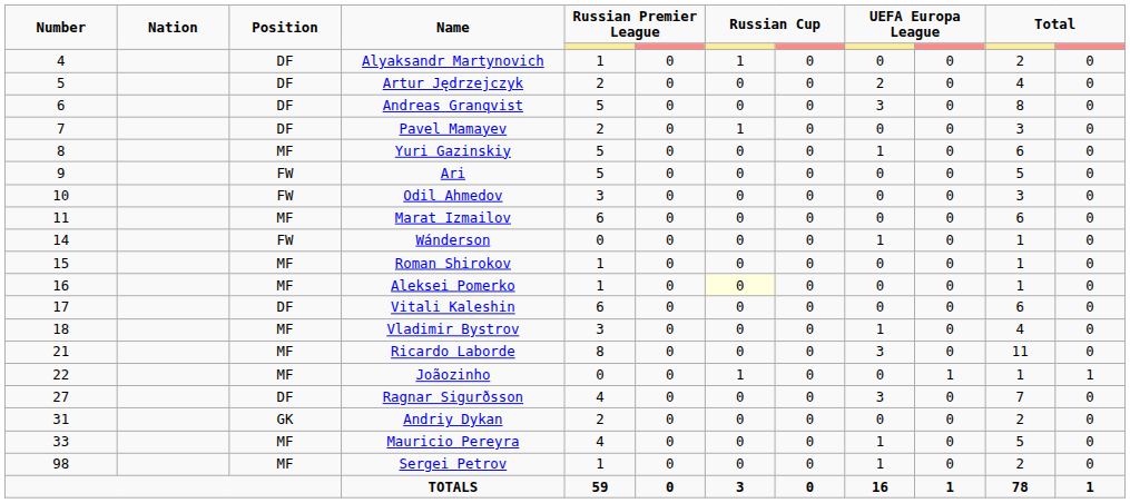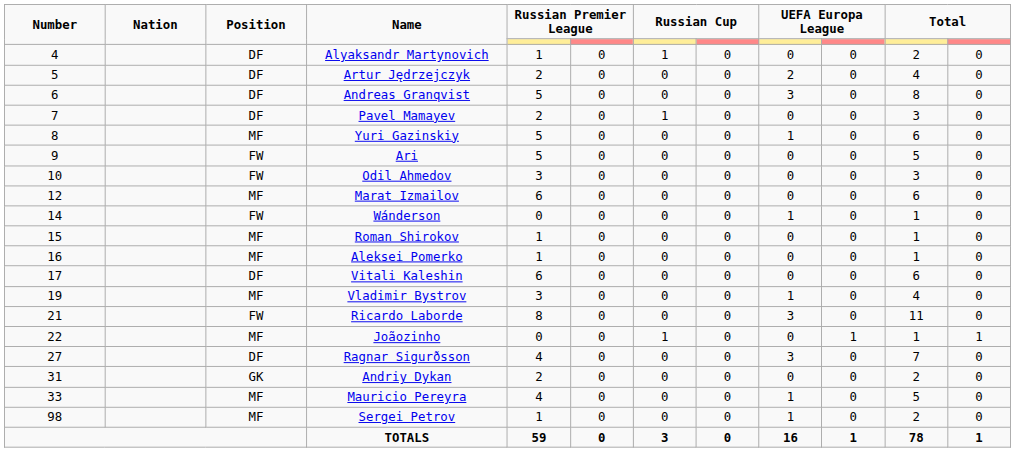 <table class="wikitable" style="font-size: 100%; text-align: center;">
 <tr>
 <td rowspan="2" width="10%" align="center"><strong>Number</strong></td>
 <td rowspan="2" width="10%" align="center"><strong>Nation</strong></td>
 <td rowspan="2" width="10%" align="center"><strong>Position</strong></td>
 <td rowspan="2" width="20%" align="center"><strong>Name</strong></td>
 <td colspan="2" align="center"><strong>Russian Premier League</strong></td>
 <td colspan="2" align="center"><strong>Russian Cup</strong></td>
 <td colspan="2" align="center"><strong>UEFA Europa League</strong></td>
 <td colspan="2" align="center"><strong>Total</strong></td>
 </tr>
 <tr>
 <th width=60 style="background: #FFEE99"></th>
 <th width=60 style="background: #FF8888"></th>
 <th width=60 style="background: #FFEE99"></th>
 <th width=60 style="background: #FF8888"></th>
 <th width=60 style="background: #FFEE99"></th>
 <th width=60 style="background: #FF8888"></th>
 <th width=60 style="background: #FFEE99"></th>
 <th width=60 style="background: #FF8888"></th>
 </tr>
 <tr>
 <td>4</td>
 <td></td>
 <td>DF</td>
 <td><a href='#'>Alyaksandr Martynovich</a></td>
 <td>1</td>
 <td>0</td>
 <td>1</td>
 <td>0</td>
 <td>0</td>
 <td>0</td>
 <td>2</td>
 <td>0</td>
 </tr>
 <tr>
 <td>5</td>
 <td></td>
 <td>DF</td>
 <td><a href='#'>Artur Jędrzejczyk</a></td>
 <td>2</td>
 <td>0</td>
 <td>0</td>
 <td>0</td>
 <td>2</td>
 <td>0</td>
 <td>4</td>
 <td>0</td>
 </tr>
 <tr>
 <td>6</td>
 <td></td>
 <td>DF</td>
 <td><a href='#'>Andreas Granqvist</a></td>
 <td>5</td>
 <td>0</td>
 <td>0</td>
 <td>0</td>
 <td>3</td>
 <td>0</td>
 <td>8</td>
 <td>0</td>
 </tr>
 <tr>
 <td>7</td>
 <td></td>
 <td>DF</td>
 <td><a href='#'>Pavel Mamayev</a></td>
 <td>2</td>
 <td>0</td>
 <td>1</td>
 <td>0</td>
 <td>0</td>
 <td>0</td>
 <td>3</td>
 <td>0</td>
 </tr>
 <tr>
 <td>8</td>
 <td></td>
 <td>MF</td>
 <td><a href='#'>Yuri Gazinskiy</a></td>
 <td>5</td>
 <td>0</td>
 <td>0</td>
 <td>0</td>
 <td>1</td>
 <td>0</td>
 <td>6</td>
 <td>0</td>
 </tr>
 <tr>
 <td>9</td>
 <td></td>
 <td>FW</td>
 <td><a href='#'>Ari</a></td>
 <td>5</td>
 <td>0</td>
 <td>0</td>
 <td>0</td>
 <td>0</td>
 <td>0</td>
 <td>5</td>
 <td>0</td>
 </tr>
 <tr>
 <td>10</td>
 <td></td>
 <td>FW</td>
 <td><a href='#'>Odil Ahmedov</a></td>
 <td>3</td>
 <td>0</td>
 <td>0</td>
 <td>0</td>
 <td>0</td>
 <td>0</td>
 <td>3</td>
 <td>0</td>
 </tr>
 <tr>
-<td>11</td>
+<td>12</td>
 <td></td>
 <td>MF</td>
 <td><a href='#'>Marat Izmailov</a></td>
 <td>6</td>
 <td>0</td>
 <td>0</td>
 <td>0</td>
 <td>0</td>
 <td>0</td>
 <td>6</td>
 <td>0</td>
 </tr>
 <tr>
 <td>14</td>
 <td></td>
 <td>FW</td>
 <td><a href='#'>Wánderson</a></td>
 <td>0</td>
 <td>0</td>
 <td>0</td>
 <td>0</td>
 <td>1</td>
 <td>0</td>
 <td>1</td>
 <td>0</td>
 </tr>
 <tr>
 <td>15</td>
 <td></td>
 <td>MF</td>
 <td><a href='#'>Roman Shirokov</a></td>
 <td>1</td>
 <td>0</td>
 <td>0</td>
 <td>0</td>
 <td>0</td>
 <td>0</td>
 <td>1</td>
 <td>0</td>
 </tr>
 <tr>
 <td>16</td>
 <td></td>
 <td>MF</td>
 <td><a href='#'>Aleksei Pomerko</a></td>
 <td>1</td>
 <td>0</td>
-<td style="background: lightyellow;">0</td>
+<td>0</td>
 <td>0</td>
 <td>0</td>
 <td>0</td>
 <td>1</td>
 <td>0</td>
 </tr>
 <tr>
 <td>17</td>
 <td></td>
 <td>DF</td>
 <td><a href='#'>Vitali Kaleshin</a></td>
 <td>6</td>
 <td>0</td>
 <td>0</td>
 <td>0</td>
 <td>0</td>
 <td>0</td>
 <td>6</td>
 <td>0</td>
 </tr>
 <tr>
-<td>18</td>
+<td>19</td>
 <td></td>
 <td>MF</td>
 <td><a href='#'>Vladimir Bystrov</a></td>
 <td>3</td>
 <td>0</td>
 <td>0</td>
 <td>0</td>
 <td>1</td>
 <td>0</td>
 <td>4</td>
 <td>0</td>
 </tr>
 <tr>
 <td>21</td>
 <td></td>
-<td>MF</td>
+<td>FW</td>
 <td><a href='#'>Ricardo Laborde</a></td>
 <td>8</td>
 <td>0</td>
 <td>0</td>
 <td>0</td>
 <td>3</td>
 <td>0</td>
 <td>11</td>
 <td>0</td>
 </tr>
 <tr>
 <td>22</td>
 <td></td>
 <td>MF</td>
 <td><a href='#'>Joãozinho</a></td>
 <td>0</td>
 <td>0</td>
 <td>1</td>
 <td>0</td>
 <td>0</td>
 <td>1</td>
 <td>1</td>
 <td>1</td>
 </tr>
 <tr>
 <td>27</td>
 <td></td>
 <td>DF</td>
 <td><a href='#'>Ragnar Sigurðsson</a></td>
 <td>4</td>
 <td>0</td>
 <td>0</td>
 <td>0</td>
 <td>3</td>
 <td>0</td>
 <td>7</td>
 <td>0</td>
 </tr>
 <tr>
 <td>31</td>
 <td></td>
 <td>GK</td>
 <td><a href='#'>Andriy Dykan</a></td>
 <td>2</td>
 <td>0</td>
 <td>0</td>
 <td>0</td>
 <td>0</td>
 <td>0</td>
 <td>2</td>
 <td>0</td>
 </tr>
 <tr>
 <td>33</td>
 <td></td>
 <td>MF</td>
 <td><a href='#'>Mauricio Pereyra</a></td>
 <td>4</td>
 <td>0</td>
 <td>0</td>
 <td>0</td>
 <td>1</td>
 <td>0</td>
 <td>5</td>
 <td>0</td>
 </tr>
 <tr>
 <td>98</td>
 <td></td>
 <td>MF</td>
 <td><a href='#'>Sergei Petrov</a></td>
 <td>1</td>
 <td>0</td>
 <td>0</td>
 <td>0</td>
 <td>1</td>
 <td>0</td>
 <td>2</td>
 <td>0</td>
 </tr>
 <tr>
 <td colspan="3"></td>
 <td><strong>TOTALS</strong></td>
 <td><strong>59</strong></td>
 <td><strong>0</strong></td>
 <td><strong>3</strong></td>
 <td><strong>0</strong></td>
 <td><strong>16</strong></td>
 <td><strong>1</strong></td>
 <td><strong>78</strong></td>
 <td><strong>1</strong></td>
 </tr>
 </table>
